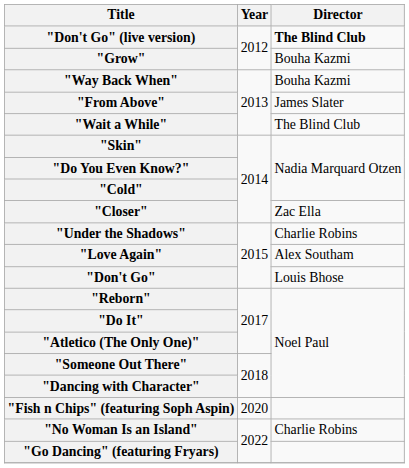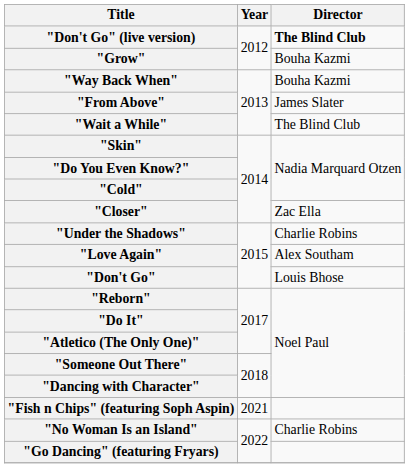 <table class="wikitable plainrowheaders">
 <tr>
 <th scope="col">Title</th>
 <th scope="col">Year</th>
 <th scope="col">Director</th>
 </tr>
 <tr>
 <th scope="row">"Don't Go" (live version)</th>
 <td rowspan="2">2012</td>
 <td><strong>The Blind Club</strong></td>
 </tr>
 <tr>
 <th scope="row">"Grow"</th>
 <td>Bouha Kazmi</td>
 </tr>
 <tr>
 <th scope="row">"Way Back When"</th>
 <td rowspan="3">2013</td>
 <td>Bouha Kazmi</td>
 </tr>
 <tr>
 <th scope="row">"From Above"</th>
 <td>James Slater</td>
 </tr>
 <tr>
 <th scope="row">"Wait a While"</th>
 <td>The Blind Club</td>
 </tr>
 <tr>
 <th scope="row">"Skin"</th>
 <td rowspan="4">2014</td>
 <td rowspan="3">Nadia Marquard Otzen</td>
 </tr>
 <tr>
 <th scope="row">"Do You Even Know?"</th>
 </tr>
 <tr>
 <th scope="row">"Cold" </th>
 </tr>
 <tr>
 <th scope="row">"Closer"</th>
 <td>Zac Ella</td>
 </tr>
 <tr>
 <th scope="row">"Under the Shadows"</th>
 <td rowspan="3">2015</td>
 <td>Charlie Robins</td>
 </tr>
 <tr>
 <th scope="row">"Love Again"</th>
 <td>Alex Southam</td>
 </tr>
 <tr>
 <th scope="row">"Don't Go"</th>
 <td>Louis Bhose</td>
 </tr>
 <tr>
 <th scope="row">"Reborn"</th>
 <td rowspan="3">2017</td>
 <td rowspan="5">Noel Paul</td>
 </tr>
 <tr>
 <th scope="row">"Do It"</th>
 </tr>
 <tr>
 <th scope="row">"Atletico (The Only One)"</th>
 </tr>
 <tr>
 <th scope="row">"Someone Out There"</th>
 <td rowspan="2">2018</td>
 </tr>
 <tr>
 <th scope="row">"Dancing with Character"</th>
 </tr>
 <tr>
 <th scope="row">"Fish n Chips" <span>(featuring Soph Aspin)</span></th>
-<td>2020</td>
+<td>2021</td>
 <td></td>
 </tr>
 <tr>
 <th scope="row">"No Woman Is an Island"</th>
 <td rowspan="2">2022</td>
 <td>Charlie Robins</td>
 </tr>
 <tr>
 <th scope="row">"Go Dancing" <span>(featuring Fryars)</span></th>
 <td></td>
 </tr>
 <tr>
 </tr>
 </table>
